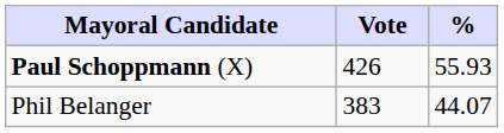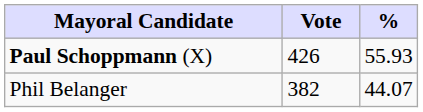 <table class="wikitable">
 <tr>
 <th style="background:#ddf; width:200px;">Mayoral Candidate</th>
 <th style="background:#ddf; width:50px;">Vote</th>
 <th style="background:#ddf; width:30px;">%</th>
 </tr>
 <tr>
 <td><strong>Paul Schoppmann</strong> (X)</td>
 <td>426</td>
 <td>55.93</td>
 </tr>
 <tr>
 <td>Phil Belanger</td>
-<td>383</td>
+<td>382</td>
 <td>44.07</td>
 </tr>
 </table>
